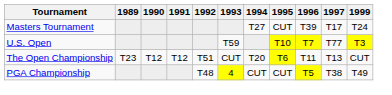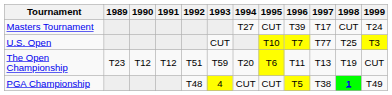 <table class="wikitable" style="font-size:95%;text-align:center;">
 <tr>
 <th>Tournament</th>
 <th>1989</th>
 <th>1990</th>
 <th>1991</th>
 <th>1992</th>
 <th>1993</th>
 <th>1994</th>
 <th>1995</th>
 <th>1996</th>
 <th>1997</th>
+<th>1998</th>
 <th>1999</th>
 </tr>
 <tr>
 <td align=left><a href='#'>Masters Tournament</a></td>
 <td style="background:#eeeeee;"></td>
 <td style="background:#eeeeee;"></td>
 <td style="background:#eeeeee;"></td>
 <td style="background:#eeeeee;"></td>
 <td style="background:#eeeeee;"></td>
 <td>T27</td>
 <td>CUT</td>
 <td>T39</td>
 <td>T17</td>
+<td>CUT</td>
 <td>T24</td>
 </tr>
 <tr>
 <td align=left><a href='#'>U.S. Open</a></td>
 <td style="background:#eeeeee;"></td>
 <td style="background:#eeeeee;"></td>
 <td style="background:#eeeeee;"></td>
 <td style="background:#eeeeee;"></td>
-<td>T59</td>
+<td>CUT</td>
 <td style="background:#eeeeee;"></td>
 <td style="background:yellow;">T10</td>
 <td style="background:yellow;">T7</td>
 <td>T77</td>
+<td>T25</td>
 <td style="background:yellow;">T3</td>
 </tr>
 <tr>
 <td align=left><a href='#'>The Open Championship</a></td>
 <td>T23</td>
 <td>T12</td>
 <td>T12</td>
 <td>T51</td>
-<td>CUT</td>
+<td>T59</td>
 <td>T20</td>
 <td style="background:yellow;">T6</td>
 <td>T11</td>
 <td>T13</td>
+<td>T19</td>
 <td>CUT</td>
 </tr>
 <tr>
 <td align=left><a href='#'>PGA Championship</a></td>
 <td style="background:#eeeeee;"></td>
 <td style="background:#eeeeee;"></td>
 <td style="background:#eeeeee;"></td>
 <td>T48</td>
 <td style="background:yellow;">4</td>
 <td>CUT</td>
 <td>CUT</td>
 <td style="background:yellow;">T5</td>
 <td>T38</td>
+<td style="background:lime;"><strong><a href='#'>1</a></strong></td>
 <td>T49</td>
 </tr>
 </table>
